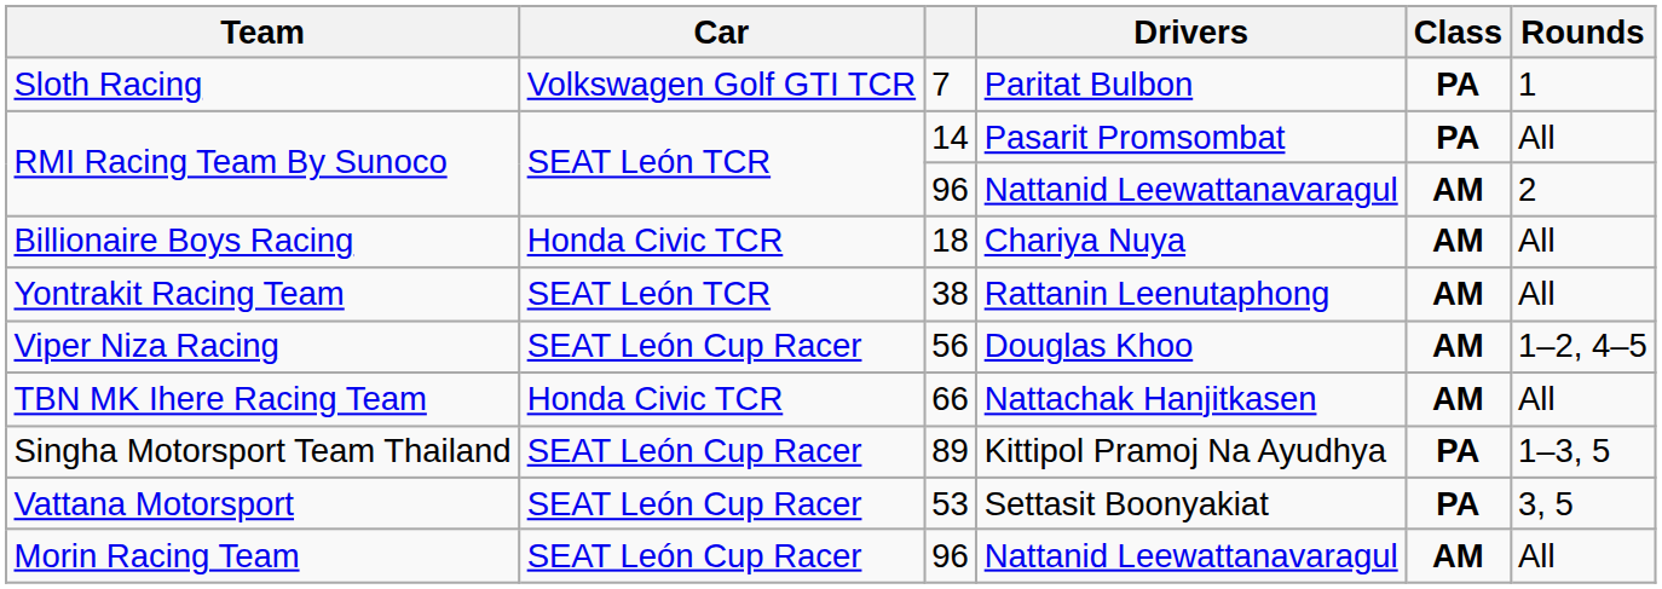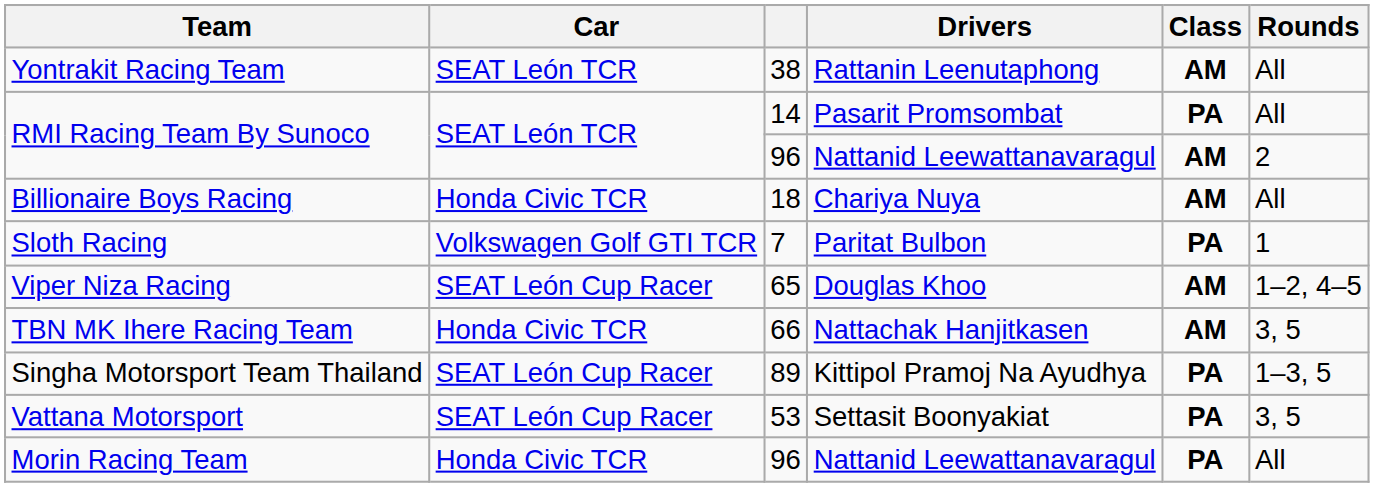 <table class="wikitable" style="font-size: 85%;">
 <tr>
 <th>Team</th>
 <th>Car</th>
 <th></th>
 <th>Drivers</th>
 <th>Class</th>
 <th>Rounds</th>
 </tr>
 <tr>
-<td> <a href='#'>Sloth Racing</a></td>
-<td><a href='#'>Volkswagen Golf GTI TCR</a></td>
-<td>7</td>
-<td> <a href='#'>Paritat Bulbon</a></td>
-<td align=center><strong><span>PA</span></strong></td>
-<td>1</td>
+<td> <a href='#'>Yontrakit Racing Team</a></td>
+<td><a href='#'>SEAT León TCR</a></td>
+<td>38</td>
+<td> <a href='#'>Rattanin Leenutaphong</a></td>
+<td align=center><strong><span>AM</span></strong></td>
+<td>All</td>
 </tr>
 <tr>
 <td rowspan=2> <a href='#'>RMI Racing Team By Sunoco</a></td>
 <td rowspan=2><a href='#'>SEAT León TCR</a></td>
 <td>14</td>
 <td> <a href='#'>Pasarit Promsombat</a></td>
 <td align=center><strong><span>PA</span></strong></td>
 <td>All</td>
 </tr>
 <tr>
 <td>96</td>
 <td> <a href='#'>Nattanid Leewattanavaragul</a></td>
 <td align=center><strong><span>AM</span></strong></td>
 <td>2</td>
 </tr>
 <tr>
 <td> <a href='#'>Billionaire Boys Racing</a></td>
 <td><a href='#'>Honda Civic TCR</a></td>
 <td>18</td>
 <td> <a href='#'>Chariya Nuya</a></td>
 <td align=center><strong><span>AM</span></strong></td>
 <td>All</td>
 </tr>
 <tr>
-<td> <a href='#'>Yontrakit Racing Team</a></td>
-<td><a href='#'>SEAT León TCR</a></td>
-<td>38</td>
-<td> <a href='#'>Rattanin Leenutaphong</a></td>
-<td align=center><strong><span>AM</span></strong></td>
-<td>All</td>
+<td> <a href='#'>Sloth Racing</a></td>
+<td><a href='#'>Volkswagen Golf GTI TCR</a></td>
+<td>7</td>
+<td> <a href='#'>Paritat Bulbon</a></td>
+<td align=center><strong><span>PA</span></strong></td>
+<td>1</td>
 </tr>
 <tr>
 <td> <a href='#'>Viper Niza Racing</a></td>
 <td><a href='#'>SEAT León Cup Racer</a></td>
-<td>56</td>
+<td>65</td>
 <td> <a href='#'>Douglas Khoo</a></td>
 <td align=center><strong><span>AM</span></strong></td>
 <td>1–2, 4–5</td>
 </tr>
 <tr>
 <td> <a href='#'>TBN MK Ihere Racing Team</a></td>
 <td><a href='#'>Honda Civic TCR</a></td>
 <td>66</td>
 <td> <a href='#'>Nattachak Hanjitkasen</a></td>
 <td align=center><strong><span>AM</span></strong></td>
-<td>All</td>
+<td>3, 5</td>
 </tr>
 <tr>
 <td> Singha Motorsport Team Thailand</td>
 <td><a href='#'>SEAT León Cup Racer</a></td>
 <td>89</td>
 <td> Kittipol Pramoj Na Ayudhya</td>
 <td align=center><strong><span>PA</span></strong></td>
 <td>1–3, 5</td>
 </tr>
 <tr>
 <td> <a href='#'>Vattana Motorsport</a></td>
 <td><a href='#'>SEAT León Cup Racer</a></td>
 <td>53</td>
 <td> Settasit Boonyakiat</td>
 <td align=center><strong><span>PA</span></strong></td>
 <td>3, 5</td>
 </tr>
 <tr>
 <td> <a href='#'>Morin Racing Team</a></td>
-<td><a href='#'>SEAT León Cup Racer</a></td>
+<td><a href='#'>Honda Civic TCR</a></td>
 <td>96</td>
 <td> <a href='#'>Nattanid Leewattanavaragul</a></td>
-<td align=center><strong><span>AM</span></strong></td>
+<td align=center><strong><span>PA</span></strong></td>
 <td>All</td>
 </tr>
 </table>
